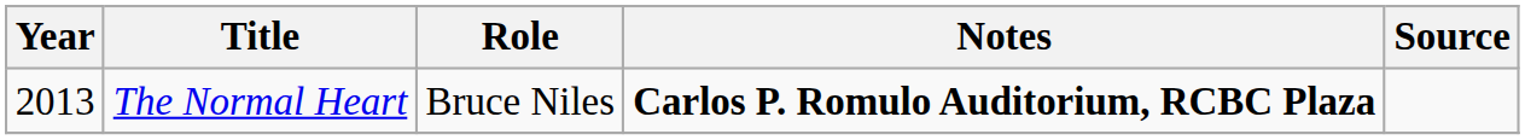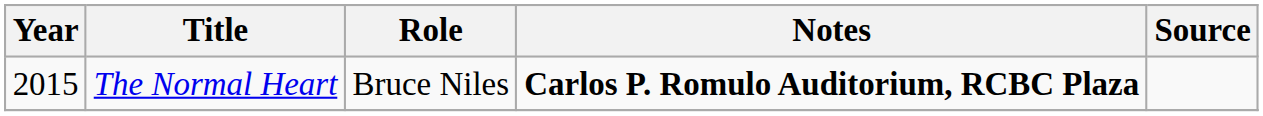 <table class="wikitable sortable" >
 <tr>
 <th>Year</th>
 <th>Title</th>
 <th>Role</th>
 <th class="unsortable">Notes </th>
 <th class="unsortable">Source </th>
 </tr>
 <tr>
-<td>2013</td>
+<td>2015</td>
 <td><em><a href='#'>The Normal Heart</a></em></td>
 <td>Bruce Niles</td>
 <td><strong>Carlos P. Romulo Auditorium, RCBC Plaza</strong></td>
 <td></td>
 </tr>
 <tr>
 </tr>
 </table>
